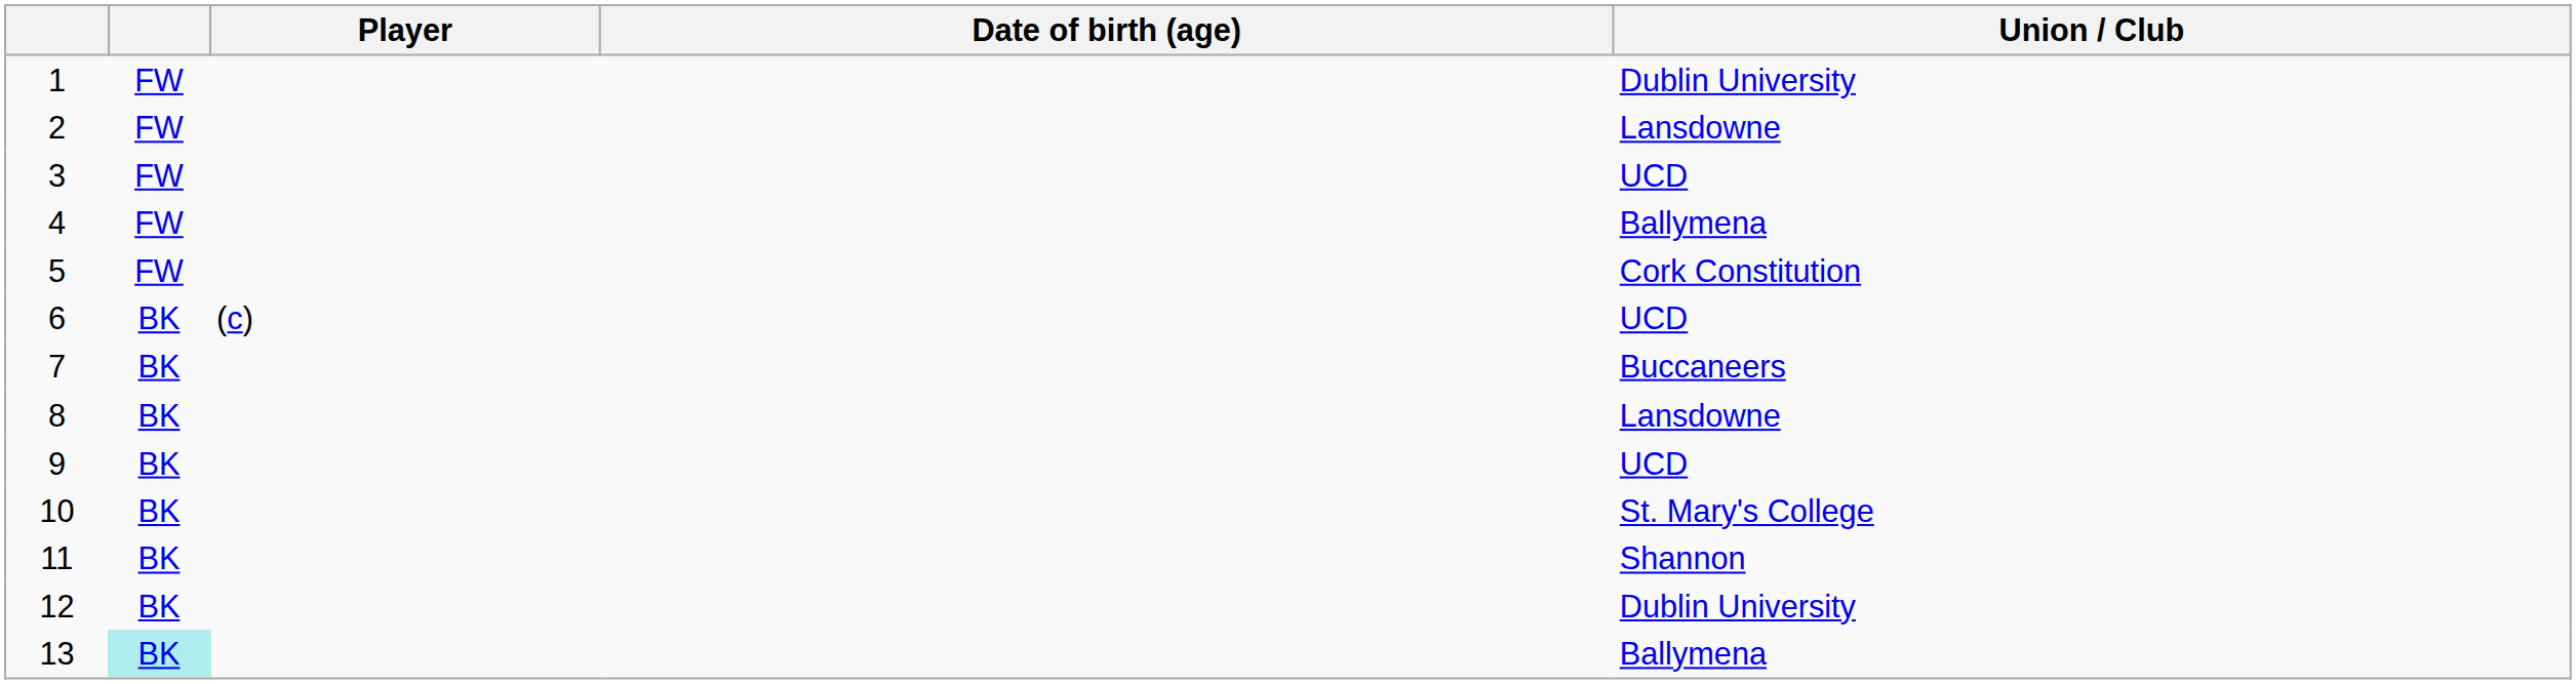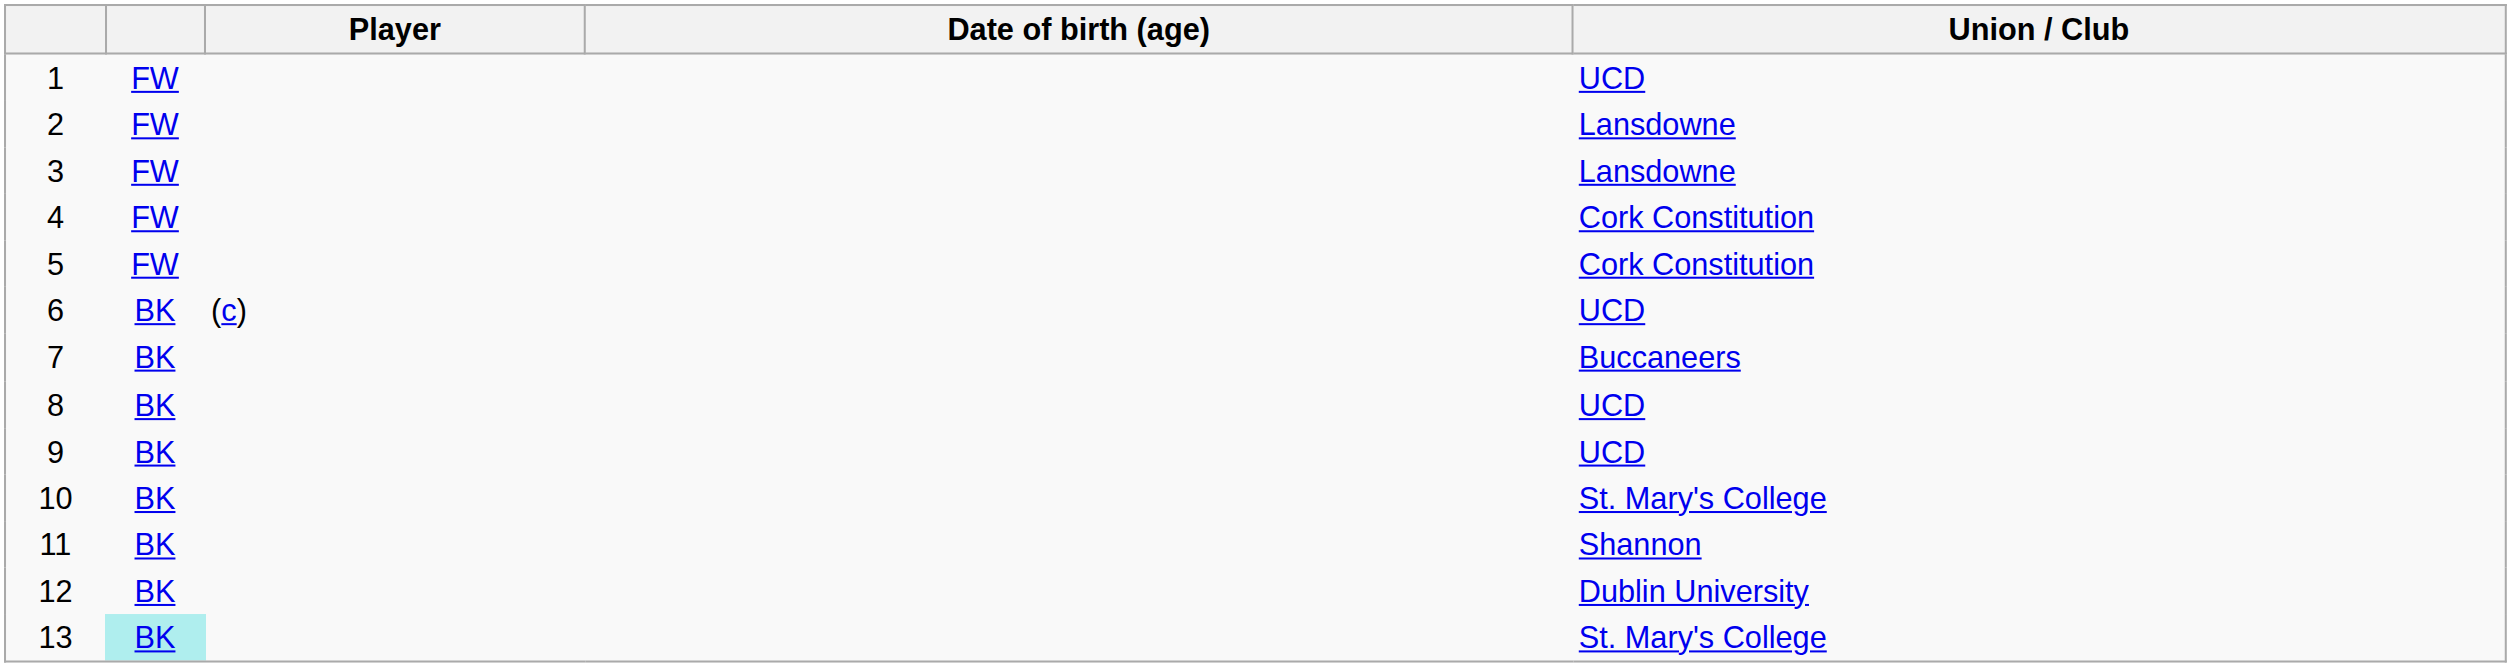 <table class="sortable wikitable plainrowheaders" style="font-size:95%; width: 98%">
 <tr>
 <th scope="col" style="width:4%"></th>
 <th scope="col" style="width:4%"></th>
 <th scope="col">Player</th>
 <th scope="col">Date of birth (age)</th>
 <th scope="col">Union / Club</th>
 </tr>
 <tr>
 <td style="text-align:center; border:0">1</td>
 <td style="text-align:center; border:0"><a href='#'>FW</a></td>
 <td style="text-align:left; border:0"></td>
 <td style="text-align:left; border:0"></td>
-<td style="text-align:left; border:0"><a href='#'>Dublin University</a></td>
+<td style="text-align:left; border:0"><a href='#'>UCD</a></td>
 </tr>
 <tr>
 <td style="text-align:center; border:0">2</td>
 <td style="text-align:center; border:0"><a href='#'>FW</a></td>
 <td style="text-align:left; border:0"></td>
 <td style="text-align:left; border:0"></td>
 <td style="text-align:left; border:0"><a href='#'>Lansdowne</a></td>
 </tr>
 <tr>
 <td style="text-align:center; border:0">3</td>
 <td style="text-align:center; border:0"><a href='#'>FW</a></td>
 <td style="text-align:left; border:0"></td>
 <td style="text-align:left; border:0"></td>
-<td style="text-align:left; border:0"><a href='#'>UCD</a></td>
+<td style="text-align:left; border:0"><a href='#'>Lansdowne</a></td>
 </tr>
 <tr>
 <td style="text-align:center; border:0">4</td>
 <td style="text-align:center; border:0"><a href='#'>FW</a></td>
 <td style="text-align:left; border:0"></td>
 <td style="text-align:left; border:0"></td>
-<td style="text-align:left; border:0"><a href='#'>Ballymena</a></td>
+<td style="text-align:left; border:0"><a href='#'>Cork Constitution</a></td>
 </tr>
 <tr>
 <td style="text-align:center; border:0">5</td>
 <td style="text-align:center; border:0"><a href='#'>FW</a></td>
 <td style="text-align:left; border:0"></td>
 <td style="text-align:left; border:0"></td>
 <td style="text-align:left; border:0"><a href='#'>Cork Constitution</a></td>
 </tr>
 <tr>
 <td style="text-align:center; border:0">6</td>
 <td style="text-align:center; border:0"><a href='#'>BK</a></td>
 <td style="text-align:left; border:0"> (<a href='#'>c</a>)</td>
 <td style="text-align:left; border:0"></td>
 <td style="text-align:left; border:0"><a href='#'>UCD</a></td>
 </tr>
 <tr>
 <td style="text-align:center; border:0">7</td>
 <td style="text-align:center; border:0"><a href='#'>BK</a></td>
 <td style="text-align:left; border:0"></td>
 <td style="text-align:left; border:0"></td>
 <td style="text-align:left; border:0"><a href='#'>Buccaneers</a></td>
 </tr>
 <tr>
 <td style="text-align:center; border:0">8</td>
 <td style="text-align:center; border:0"><a href='#'>BK</a></td>
 <td style="text-align:left; border:0"></td>
 <td style="text-align:left; border:0"></td>
-<td style="text-align:left; border:0"><a href='#'>Lansdowne</a></td>
+<td style="text-align:left; border:0"><a href='#'>UCD</a></td>
 </tr>
 <tr>
 <td style="text-align:center; border:0">9</td>
 <td style="text-align:center; border:0"><a href='#'>BK</a></td>
 <td style="text-align:left; border:0"></td>
 <td style="text-align:left; border:0"></td>
 <td style="text-align:left; border:0"><a href='#'>UCD</a></td>
 </tr>
 <tr>
 <td style="text-align:center; border:0">10</td>
 <td style="text-align:center; border:0"><a href='#'>BK</a></td>
 <td style="text-align:left; border:0"></td>
 <td style="text-align:left; border:0"></td>
 <td style="text-align:left; border:0"><a href='#'>St. Mary's College</a></td>
 </tr>
 <tr>
 <td style="text-align:center; border:0">11</td>
 <td style="text-align:center; border:0"><a href='#'>BK</a></td>
 <td style="text-align:left; border:0"></td>
 <td style="text-align:left; border:0"></td>
 <td style="text-align:left; border:0"><a href='#'>Shannon</a></td>
 </tr>
 <tr>
 <td style="text-align:center; border:0">12</td>
 <td style="text-align:center; border:0"><a href='#'>BK</a></td>
 <td style="text-align:left; border:0"></td>
 <td style="text-align:left; border:0"></td>
 <td style="text-align:left; border:0"><a href='#'>Dublin University</a></td>
 </tr>
 <tr>
 <td style="text-align:center; border:0">13</td>
 <td style="background: paleturquoise; text-align:center; border:0"><a href='#'>BK</a></td>
 <td style="text-align:left; border:0"></td>
 <td style="text-align:left; border:0"></td>
-<td style="text-align:left; border:0"><a href='#'>Ballymena</a></td>
+<td style="text-align:left; border:0"><a href='#'>St. Mary's College</a></td>
 </tr>
 </table>
